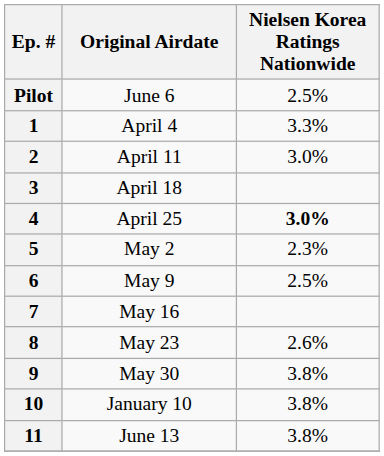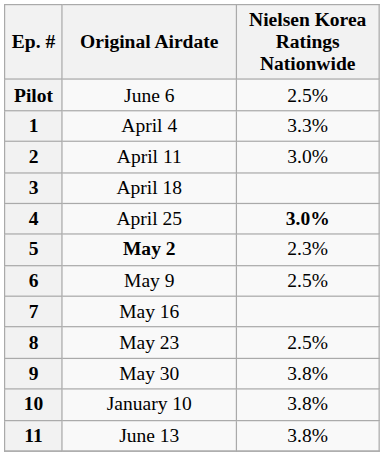 <table class="wikitable" style="text-align:center">
 <tr>
 <th style=width:40px>Ep. #</th>
 <th style=width:135px>Original Airdate</th>
 <th colspan="1" width=110>Nielsen Korea Ratings Nationwide</th>
 </tr>
 <tr>
 <th>Pilot</th>
 <td>June 6</td>
 <td>2.5%</td>
 </tr>
 <tr>
 <th>1</th>
 <td>April 4</td>
 <td>3.3%</td>
 </tr>
 <tr>
 <th>2</th>
 <td>April 11</td>
 <td>3.0%</td>
 </tr>
 <tr>
 <th>3</th>
 <td>April 18</td>
 <td></td>
 </tr>
 <tr>
 <th>4</th>
 <td>April 25</td>
 <td><strong>3.0%</strong></td>
 </tr>
 <tr>
 <th>5</th>
-<td>May 2</td>
+<td><strong>May 2</strong></td>
 <td>2.3%</td>
 </tr>
 <tr>
 <th>6</th>
 <td>May 9</td>
 <td>2.5%</td>
 </tr>
 <tr>
 <th>7</th>
 <td>May 16</td>
 <td></td>
 </tr>
 <tr>
 <th>8</th>
 <td>May 23</td>
-<td>2.6%</td>
+<td>2.5%</td>
 </tr>
 <tr>
 <th>9</th>
 <td>May 30</td>
 <td>3.8%</td>
 </tr>
 <tr>
 <th>10</th>
 <td>January 10</td>
 <td>3.8%</td>
 </tr>
 <tr>
 <th>11</th>
 <td>June 13</td>
 <td>3.8%</td>
 </tr>
 <tr>
 </tr>
 </table>
